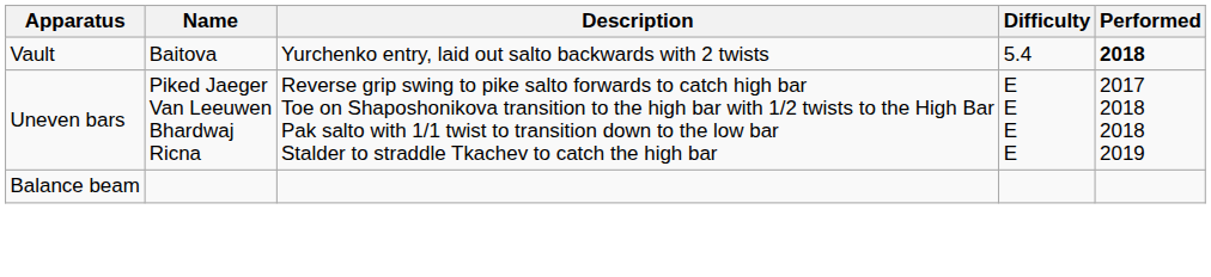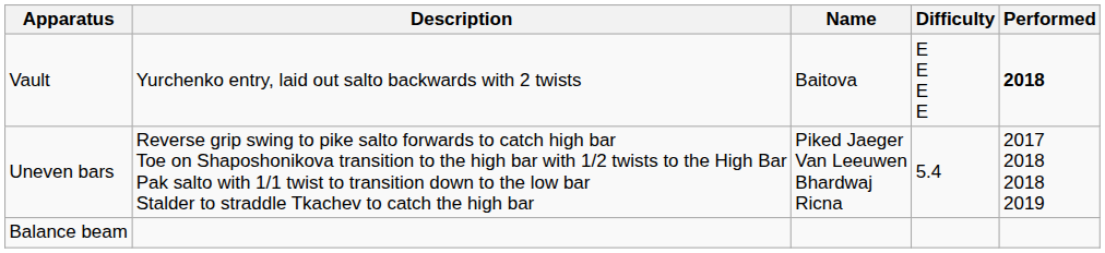 <table class="wikitable">
 <tr>
 <th>Apparatus</th>
+<th>Description</th>
 <th>Name</th>
-<th>Description</th>
 <th>Difficulty</th>
 <th>Performed</th>
 </tr>
 <tr>
 <td>Vault</td>
+<td>Yurchenko entry, laid out salto backwards with 2 twists</td>
 <td>Baitova</td>
-<td>Yurchenko entry, laid out salto backwards with 2 twists</td>
-<td>5.4</td>
+<td>E<br>E<br>E<br>E</td>
 <td><strong>2018</strong></td>
 </tr>
 <tr>
 <td>Uneven bars</td>
+<td>Reverse grip swing to pike salto forwards to catch high bar<br>Toe on Shaposhonikova transition to the high bar with 1/2 twists to the High Bar<br>Pak salto with 1/1 twist to transition down to the low bar<br>Stalder to straddle Tkachev to catch the high bar</td>
 <td>Piked Jaeger<br>Van Leeuwen<br>Bhardwaj<br>Ricna</td>
-<td>Reverse grip swing to pike salto forwards to catch high bar<br>Toe on Shaposhonikova transition to the high bar with 1/2 twists to the High Bar<br>Pak salto with 1/1 twist to transition down to the low bar<br>Stalder to straddle Tkachev to catch the high bar</td>
-<td>E<br>E<br>E<br>E</td>
+<td>5.4</td>
 <td>2017<br>2018<br>2018<br>2019</td>
 </tr>
 <tr>
 <td>Balance beam</td>
 <td></td>
 <td></td>
 <td></td>
 <td></td>
 </tr>
 </table>
